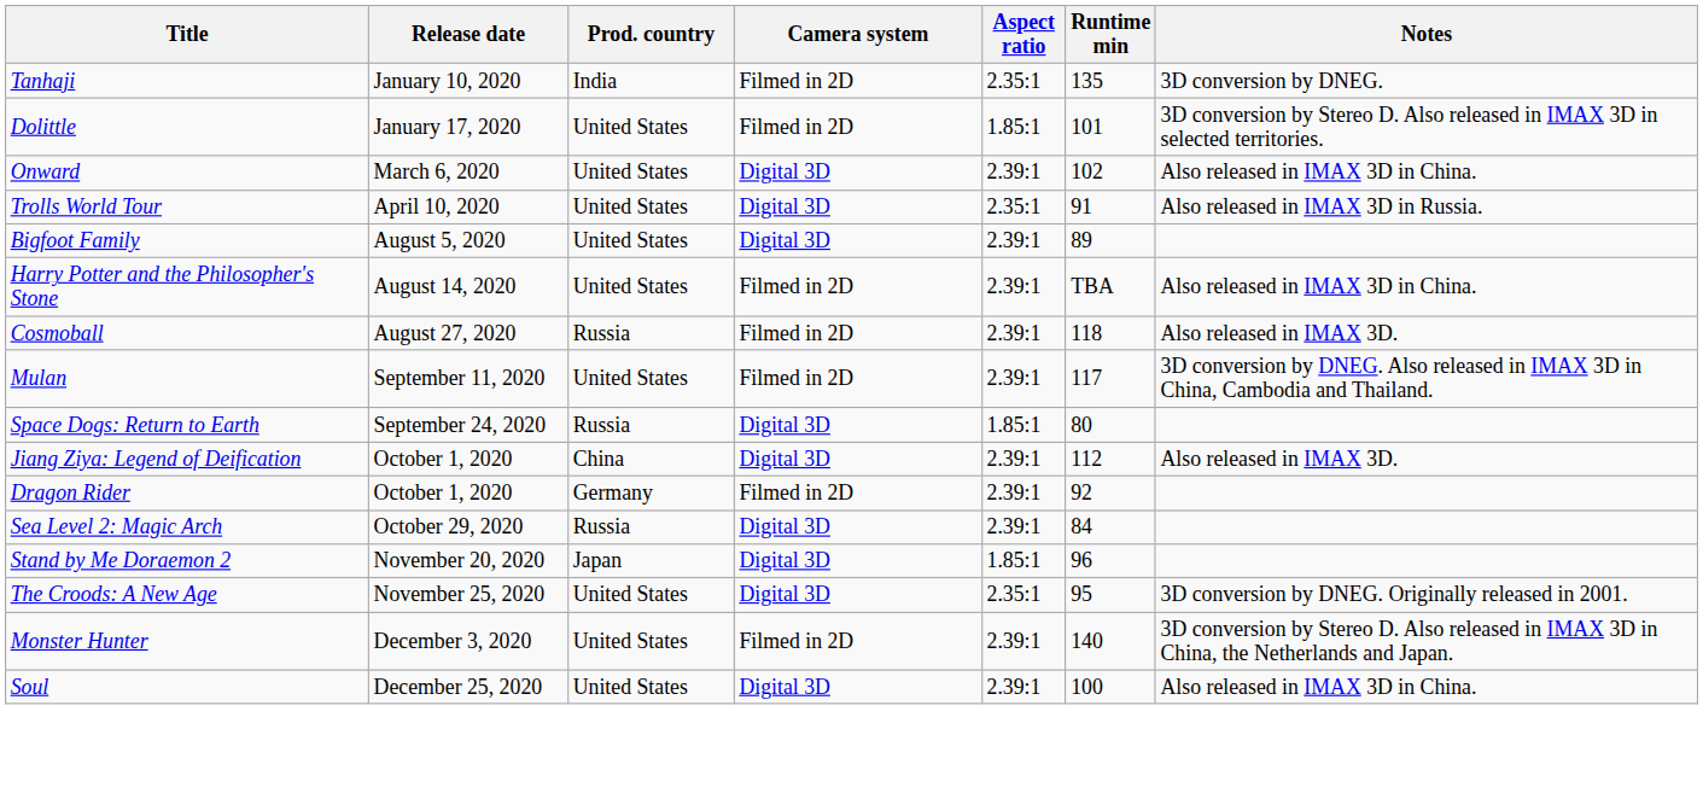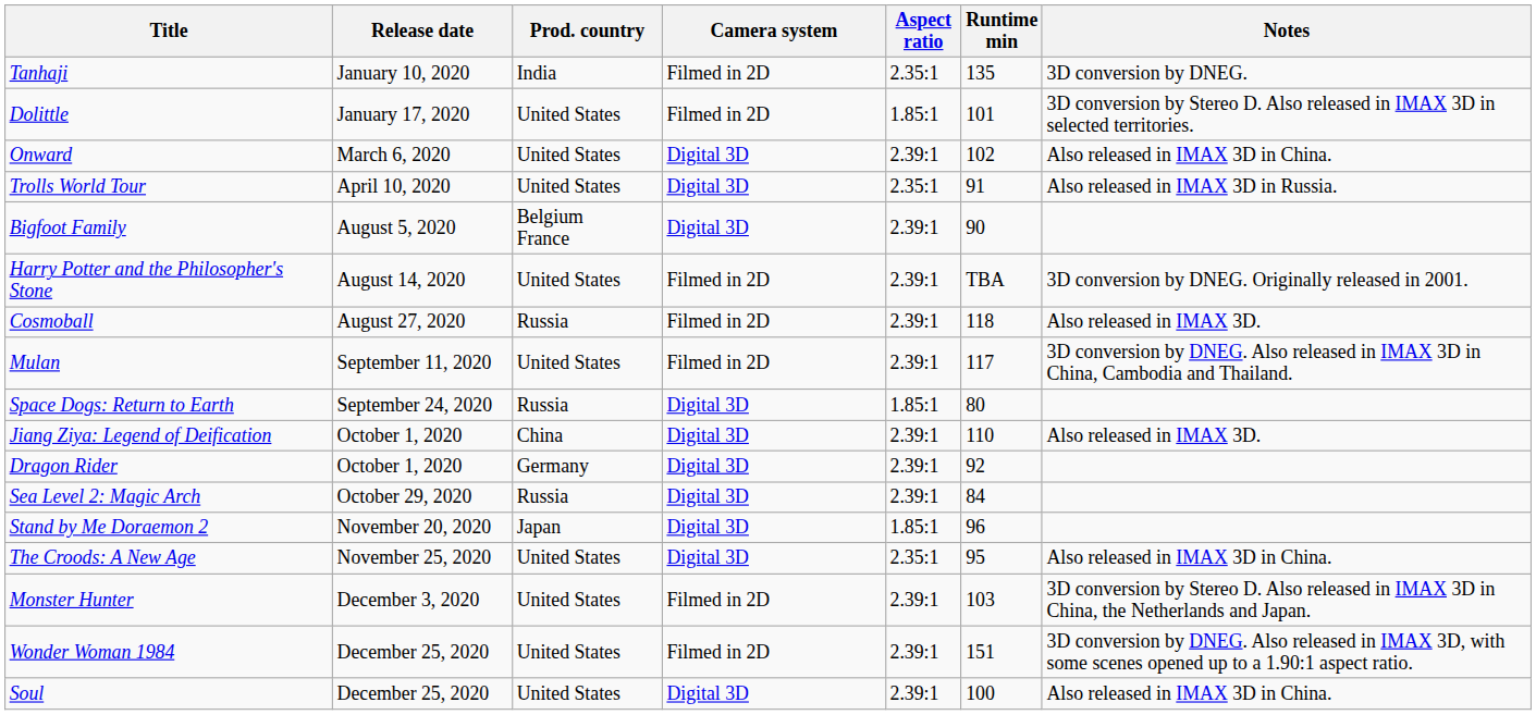 <table class="wikitable sortable" width="100%">
 <tr>
 <th width="22%">Title</th>
 <th width="12%">Release date</th>
 <th width="10%">Prod. country</th>
 <th width="15%">Camera system</th>
 <th width="5%"><a href='#'>Aspect ratio</a></th>
 <th width="3%">Runtime min</th>
 <th class="unsortable" width="33%">Notes</th>
 </tr>
 <tr>
 <td><em><a href='#'>Tanhaji</a></em></td>
 <td>January 10, 2020</td>
 <td>India</td>
 <td>Filmed in 2D</td>
 <td>2.35:1</td>
 <td>135</td>
 <td>3D conversion by DNEG.</td>
 </tr>
 <tr>
 <td><em><a href='#'>Dolittle</a></em></td>
 <td>January 17, 2020</td>
 <td>United States</td>
 <td>Filmed in 2D</td>
 <td>1.85:1</td>
 <td>101</td>
 <td>3D conversion by Stereo D. Also released in <a href='#'>IMAX</a> 3D in selected territories.</td>
 </tr>
 <tr>
 <td><em><a href='#'>Onward</a></em></td>
 <td>March 6, 2020</td>
 <td>United States</td>
 <td><a href='#'>Digital 3D</a></td>
 <td>2.39:1</td>
 <td>102</td>
 <td>Also released in <a href='#'>IMAX</a> 3D in China.</td>
 </tr>
 <tr>
 <td><em><a href='#'>Trolls World Tour</a></em></td>
 <td>April 10, 2020</td>
 <td>United States</td>
 <td><a href='#'>Digital 3D</a></td>
 <td>2.35:1</td>
 <td>91</td>
 <td>Also released in <a href='#'>IMAX</a> 3D in Russia.</td>
 </tr>
 <tr>
 <td><em><a href='#'>Bigfoot Family</a></em></td>
 <td>August 5, 2020</td>
-<td>United States</td>
+<td>Belgium<br>France</td>
 <td><a href='#'>Digital 3D</a></td>
 <td>2.39:1</td>
-<td>89</td>
+<td>90</td>
 <td></td>
 </tr>
 <tr>
 <td><em><a href='#'>Harry Potter and the Philosopher's Stone</a></em></td>
 <td>August 14, 2020</td>
 <td>United States</td>
 <td>Filmed in 2D</td>
 <td>2.39:1</td>
 <td>TBA</td>
-<td>Also released in <a href='#'>IMAX</a> 3D in China.</td>
+<td>3D conversion by DNEG. Originally released in 2001.</td>
 </tr>
 <tr>
 <td><em><a href='#'>Cosmoball</a></em></td>
 <td>August 27, 2020</td>
 <td>Russia</td>
 <td>Filmed in 2D</td>
 <td>2.39:1</td>
 <td>118</td>
 <td>Also released in <a href='#'>IMAX</a> 3D.</td>
 </tr>
 <tr>
 <td><em><a href='#'>Mulan</a></em></td>
 <td>September 11, 2020</td>
 <td>United States</td>
 <td>Filmed in 2D</td>
 <td>2.39:1</td>
 <td>117</td>
 <td>3D conversion by <a href='#'>DNEG</a>. Also released in <a href='#'>IMAX</a> 3D in China, Cambodia and Thailand.</td>
 </tr>
 <tr>
 <td><em><a href='#'>Space Dogs: Return to Earth</a></em></td>
 <td>September 24, 2020</td>
 <td>Russia</td>
 <td><a href='#'>Digital 3D</a></td>
 <td>1.85:1</td>
 <td>80</td>
 <td></td>
 </tr>
 <tr>
 <td><em><a href='#'>Jiang Ziya: Legend of Deification</a></em></td>
 <td>October 1, 2020</td>
 <td>China</td>
 <td><a href='#'>Digital 3D</a></td>
 <td>2.39:1</td>
-<td>112</td>
+<td>110</td>
 <td>Also released in <a href='#'>IMAX</a> 3D.</td>
 </tr>
 <tr>
 <td><em><a href='#'>Dragon Rider</a></em></td>
 <td>October 1, 2020</td>
 <td>Germany</td>
-<td>Filmed in 2D</td>
+<td><a href='#'>Digital 3D</a></td>
 <td>2.39:1</td>
 <td>92</td>
 <td></td>
 </tr>
 <tr>
 <td><em><a href='#'>Sea Level 2: Magic Arch</a></em></td>
 <td>October 29, 2020</td>
 <td>Russia</td>
 <td><a href='#'>Digital 3D</a></td>
 <td>2.39:1</td>
 <td>84</td>
 <td></td>
 </tr>
 <tr>
 <td><em><a href='#'>Stand by Me Doraemon 2</a></em></td>
 <td>November 20, 2020</td>
 <td>Japan</td>
 <td><a href='#'>Digital 3D</a></td>
 <td>1.85:1</td>
 <td>96</td>
 <td></td>
 </tr>
 <tr>
 <td><em><a href='#'>The Croods: A New Age</a></em></td>
 <td>November 25, 2020</td>
 <td>United States</td>
 <td><a href='#'>Digital 3D</a></td>
 <td>2.35:1</td>
 <td>95</td>
-<td>3D conversion by DNEG. Originally released in 2001.</td>
+<td>Also released in <a href='#'>IMAX</a> 3D in China.</td>
 </tr>
 <tr>
 <td><em><a href='#'>Monster Hunter</a></em></td>
 <td>December 3, 2020</td>
 <td>United States</td>
 <td>Filmed in 2D</td>
 <td>2.39:1</td>
-<td>140</td>
+<td>103</td>
 <td>3D conversion by Stereo D. Also released in <a href='#'>IMAX</a> 3D in China, the Netherlands and Japan.</td>
+</tr>
+<tr>
+<td><em><a href='#'>Wonder Woman 1984</a></em></td>
+<td>December 25, 2020</td>
+<td>United States</td>
+<td>Filmed in 2D</td>
+<td>2.39:1</td>
+<td>151</td>
+<td>3D conversion by <a href='#'>DNEG</a>. Also released in <a href='#'>IMAX</a> 3D, with some scenes opened up to a 1.90:1 aspect ratio.</td>
 </tr>
 <tr>
 <td><em><a href='#'>Soul</a></em></td>
 <td>December 25, 2020</td>
 <td>United States</td>
 <td><a href='#'>Digital 3D</a></td>
 <td>2.39:1</td>
 <td>100</td>
 <td>Also released in <a href='#'>IMAX</a> 3D in China.</td>
 </tr>
 </table>
